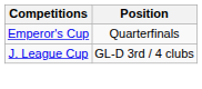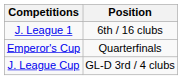 <table class="wikitable" style="text-align:center;">
 <tr>
 <th>Competitions</th>
 <th>Position</th>
+</tr>
+<tr>
+<td><a href='#'>J. League 1</a></td>
+<td>6th / 16 clubs</td>
 </tr>
 <tr>
 <td><a href='#'>Emperor's Cup</a></td>
 <td>Quarterfinals</td>
 </tr>
 <tr>
 <td><a href='#'>J. League Cup</a></td>
 <td>GL-D 3rd / 4 clubs</td>
 </tr>
 </table>
